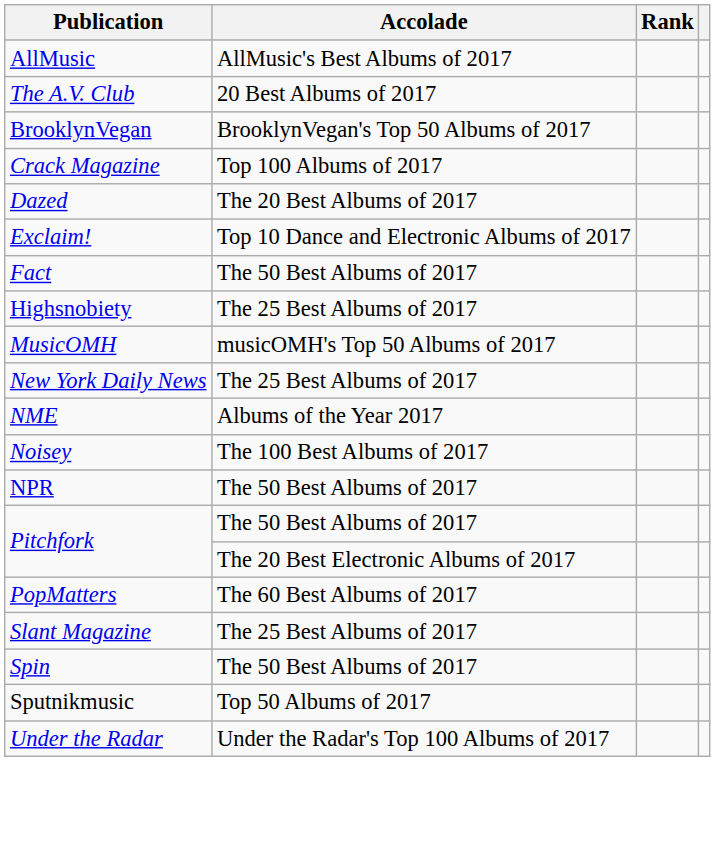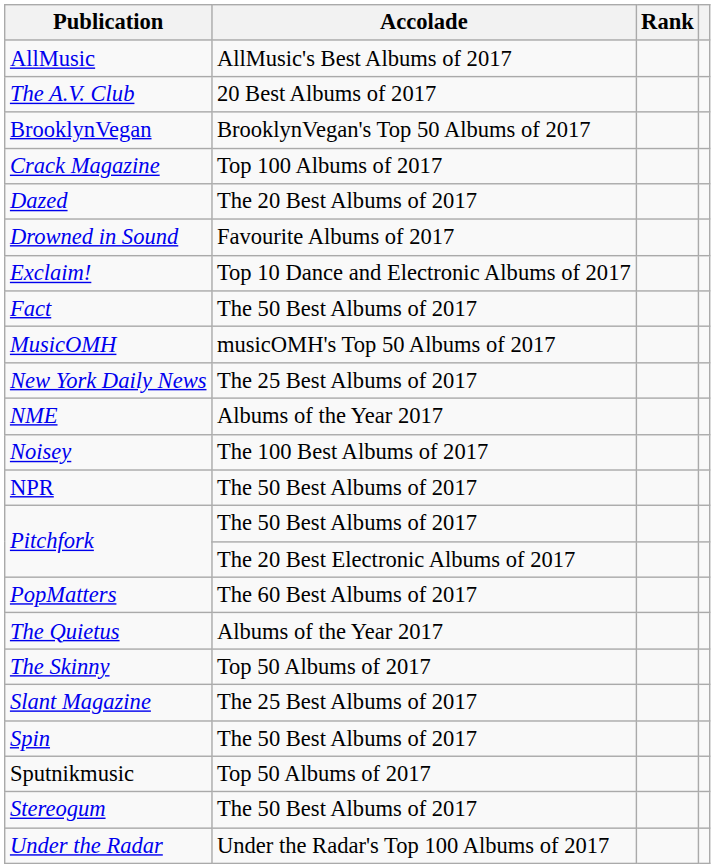 <table class="sortable wikitable">
 <tr>
 <th>Publication</th>
 <th>Accolade</th>
 <th>Rank</th>
 <th class="unsortable"></th>
 </tr>
 <tr>
 <td><a href='#'>AllMusic</a></td>
 <td>AllMusic's Best Albums of 2017</td>
 <td></td>
 <td></td>
 </tr>
 <tr>
 <td><em><a href='#'>The A.V. Club</a></em></td>
 <td>20 Best Albums of 2017</td>
 <td></td>
 <td></td>
 </tr>
 <tr>
 <td><a href='#'>BrooklynVegan</a></td>
 <td>BrooklynVegan's Top 50 Albums of 2017</td>
 <td></td>
 <td></td>
 </tr>
 <tr>
 <td><em><a href='#'>Crack Magazine</a></em></td>
 <td>Top 100 Albums of 2017</td>
 <td></td>
 <td></td>
 </tr>
 <tr>
 <td><em><a href='#'>Dazed</a></em></td>
 <td>The 20 Best Albums of 2017</td>
 <td></td>
 <td></td>
 </tr>
 <tr>
+<td><em><a href='#'>Drowned in Sound</a></em></td>
+<td>Favourite Albums of 2017</td>
+<td></td>
+<td></td>
+</tr>
+<tr>
 <td><em><a href='#'>Exclaim!</a></em></td>
 <td>Top 10 Dance and Electronic Albums of 2017</td>
 <td></td>
 <td></td>
 </tr>
 <tr>
 <td><em><a href='#'>Fact</a></em></td>
 <td>The 50 Best Albums of 2017</td>
-<td></td>
-<td></td>
-</tr>
-<tr>
-<td><a href='#'>Highsnobiety</a></td>
-<td>The 25 Best Albums of 2017</td>
 <td></td>
 <td></td>
 </tr>
 <tr>
 <td><em><a href='#'>MusicOMH</a></em></td>
 <td>musicOMH's Top 50 Albums of 2017</td>
 <td></td>
 <td></td>
 </tr>
 <tr>
 <td><em><a href='#'>New York Daily News</a></em></td>
 <td>The 25 Best Albums of 2017</td>
 <td></td>
 <td></td>
 </tr>
 <tr>
 <td><em><a href='#'>NME</a></em></td>
 <td>Albums of the Year 2017</td>
 <td></td>
 <td></td>
 </tr>
 <tr>
 <td><em><a href='#'>Noisey</a></em></td>
 <td>The 100 Best Albums of 2017</td>
 <td></td>
 <td></td>
 </tr>
 <tr>
 <td><a href='#'>NPR</a></td>
 <td>The 50 Best Albums of 2017</td>
 <td></td>
 <td></td>
 </tr>
 <tr>
 <td rowspan="2"><em><a href='#'>Pitchfork</a></em></td>
 <td>The 50 Best Albums of 2017</td>
 <td></td>
 <td></td>
 </tr>
 <tr>
 <td>The 20 Best Electronic Albums of 2017</td>
 <td></td>
 <td></td>
 </tr>
 <tr>
 <td><em><a href='#'>PopMatters</a></em></td>
 <td>The 60 Best Albums of 2017</td>
 <td></td>
 <td></td>
 </tr>
 <tr>
+<td><em><a href='#'>The Quietus</a></em></td>
+<td>Albums of the Year 2017</td>
+<td></td>
+<td></td>
+</tr>
+<tr>
+<td><em><a href='#'>The Skinny</a></em></td>
+<td>Top 50 Albums of 2017</td>
+<td></td>
+<td></td>
+</tr>
+<tr>
 <td><em><a href='#'>Slant Magazine</a></em></td>
 <td>The 25 Best Albums of 2017</td>
 <td></td>
 <td></td>
 </tr>
 <tr>
 <td><em><a href='#'>Spin</a></em></td>
 <td>The 50 Best Albums of 2017</td>
 <td></td>
 <td></td>
 </tr>
 <tr>
 <td>Sputnikmusic</td>
 <td>Top 50 Albums of 2017</td>
 <td></td>
 <td></td>
 </tr>
 <tr>
+<td><em><a href='#'>Stereogum</a></em></td>
+<td>The 50 Best Albums of 2017</td>
+<td></td>
+<td></td>
+</tr>
+<tr>
 <td><em><a href='#'>Under the Radar</a></em></td>
 <td>Under the Radar's Top 100 Albums of 2017</td>
 <td></td>
 <td></td>
 </tr>
 </table>
